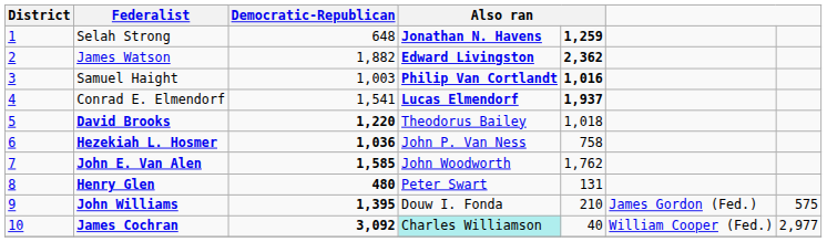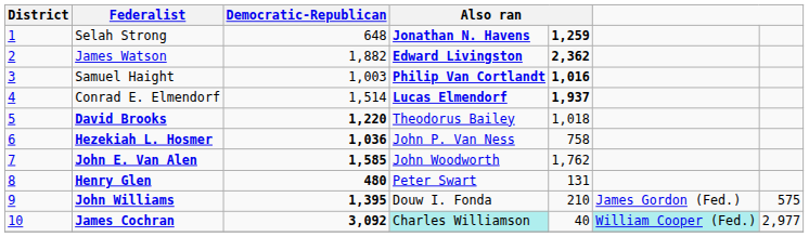 <table class=wikitable>
 <tr bgcolor=lightgrey>
 <th>District</th>
 <th><a href='#'>Federalist</a></th>
 <th><a href='#'>Democratic-Republican</a></th>
 <th colspan="2">Also ran</th>
 </tr>
 <tr>
 <td><a href='#'>1</a></td>
 <td>Selah Strong</td>
 <td align="right">648</td>
 <td><strong><a href='#'>Jonathan N. Havens</a></strong></td>
 <td align="right"><strong>1,259</strong></td>
 <td></td>
 <td></td>
 </tr>
 <tr>
 <td><a href='#'>2</a></td>
 <td><a href='#'>James Watson</a></td>
 <td align="right">1,882</td>
 <td><strong><a href='#'>Edward Livingston</a></strong></td>
 <td align="right"><strong>2,362</strong></td>
 <td></td>
 <td></td>
 </tr>
 <tr>
 <td><a href='#'>3</a></td>
 <td>Samuel Haight</td>
 <td align="right">1,003</td>
 <td><strong><a href='#'>Philip Van Cortlandt</a></strong></td>
 <td align="right"><strong>1,016</strong></td>
 <td></td>
 <td></td>
 </tr>
 <tr>
 <td><a href='#'>4</a></td>
 <td>Conrad E. Elmendorf</td>
-<td align="right">1,541</td>
+<td align="right">1,514</td>
 <td><strong><a href='#'>Lucas Elmendorf</a></strong></td>
 <td align="right"><strong>1,937</strong></td>
 <td></td>
 <td></td>
 </tr>
 <tr>
 <td><a href='#'>5</a></td>
 <td><strong><a href='#'>David Brooks</a></strong></td>
 <td align="right"><strong>1,220</strong></td>
 <td><a href='#'>Theodorus Bailey</a></td>
 <td align="right">1,018</td>
 <td></td>
 <td></td>
 </tr>
 <tr>
 <td><a href='#'>6</a></td>
 <td><strong><a href='#'>Hezekiah L. Hosmer</a></strong></td>
 <td align="right"><strong>1,036</strong></td>
 <td><a href='#'>John P. Van Ness</a></td>
 <td align="right">758</td>
 <td></td>
 <td></td>
 </tr>
 <tr>
 <td><a href='#'>7</a></td>
 <td><strong><a href='#'>John E. Van Alen</a></strong></td>
 <td align="right"><strong>1,585</strong></td>
 <td><a href='#'>John Woodworth</a></td>
 <td align="right">1,762</td>
 <td></td>
 <td></td>
 </tr>
 <tr>
 <td><a href='#'>8</a></td>
 <td><strong><a href='#'>Henry Glen</a></strong></td>
 <td align="right"><strong>480</strong></td>
 <td><a href='#'>Peter Swart</a></td>
 <td align="right">131</td>
 <td></td>
 <td></td>
 </tr>
 <tr>
 <td><a href='#'>9</a></td>
 <td><strong><a href='#'>John Williams</a></strong></td>
 <td align="right"><strong>1,395</strong></td>
 <td>Douw I. Fonda</td>
 <td align="right">210</td>
 <td><a href='#'>James Gordon</a> (Fed.)</td>
 <td align="right">575</td>
 </tr>
 <tr>
 <td><a href='#'>10</a></td>
 <td><strong><a href='#'>James Cochran</a></strong></td>
 <td align="right"><strong>3,092</strong></td>
 <td style="background: paleturquoise;">Charles Williamson</td>
 <td align="right">40</td>
-<td><a href='#'>William Cooper</a> (Fed.)</td>
+<td style="background: paleturquoise;"><a href='#'>William Cooper</a> (Fed.)</td>
 <td align="right">2,977</td>
 </tr>
 <tr>
 </tr>
 </table>
